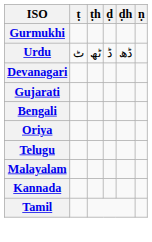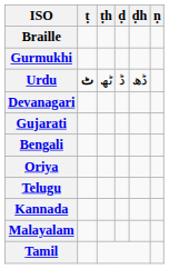 <table class="wikitable Unicode" style="text-align:center;">
 <tr>
 <th>ISO</th>
 <th>ṭ</th>
 <th>ṭh</th>
 <th>ḍ</th>
 <th>ḍh</th>
 <th>ṇ</th>
+</tr>
+<tr>
+<th>Braille</th>
+<td></td>
+<td></td>
+<td></td>
+<td></td>
+<td></td>
 </tr>
 <tr>
 <th><a href='#'>Gurmukhi</a></th>
 <td></td>
 <td></td>
 <td></td>
 <td></td>
 <td></td>
 </tr>
 <tr>
 <th><a href='#'>Urdu</a></th>
-<td>ٹ</td>
+<td><strong>ٹ</strong></td>
 <td>ٹھ</td>
 <td>ڈ</td>
 <td>ڈھ</td>
 <td></td>
 </tr>
 <tr>
 <th><a href='#'>Devanagari</a></th>
 <td></td>
 <td></td>
 <td></td>
 <td></td>
 <td></td>
 </tr>
 <tr>
 <th><a href='#'>Gujarati</a></th>
 <td></td>
 <td></td>
 <td></td>
 <td></td>
 <td></td>
 </tr>
 <tr>
 <th><a href='#'>Bengali</a></th>
 <td></td>
 <td></td>
 <td></td>
 <td></td>
 <td></td>
 </tr>
 <tr>
 <th><a href='#'>Oriya</a></th>
 <td></td>
 <td></td>
 <td></td>
 <td></td>
 <td></td>
 </tr>
 <tr>
 <th><a href='#'>Telugu</a></th>
 <td></td>
 <td></td>
 <td></td>
 <td></td>
 <td></td>
 </tr>
 <tr>
-<th><a href='#'>Malayalam</a></th>
+<th><a href='#'>Kannada</a></th>
 <td></td>
 <td></td>
 <td></td>
 <td></td>
 <td></td>
 </tr>
 <tr>
-<th><a href='#'>Kannada</a></th>
+<th><a href='#'>Malayalam</a></th>
 <td></td>
 <td></td>
 <td></td>
 <td></td>
 <td></td>
 </tr>
 <tr>
 <th><a href='#'>Tamil</a></th>
 <td></td>
 <td colspan=3></td>
 <td></td>
 </tr>
 </table>
